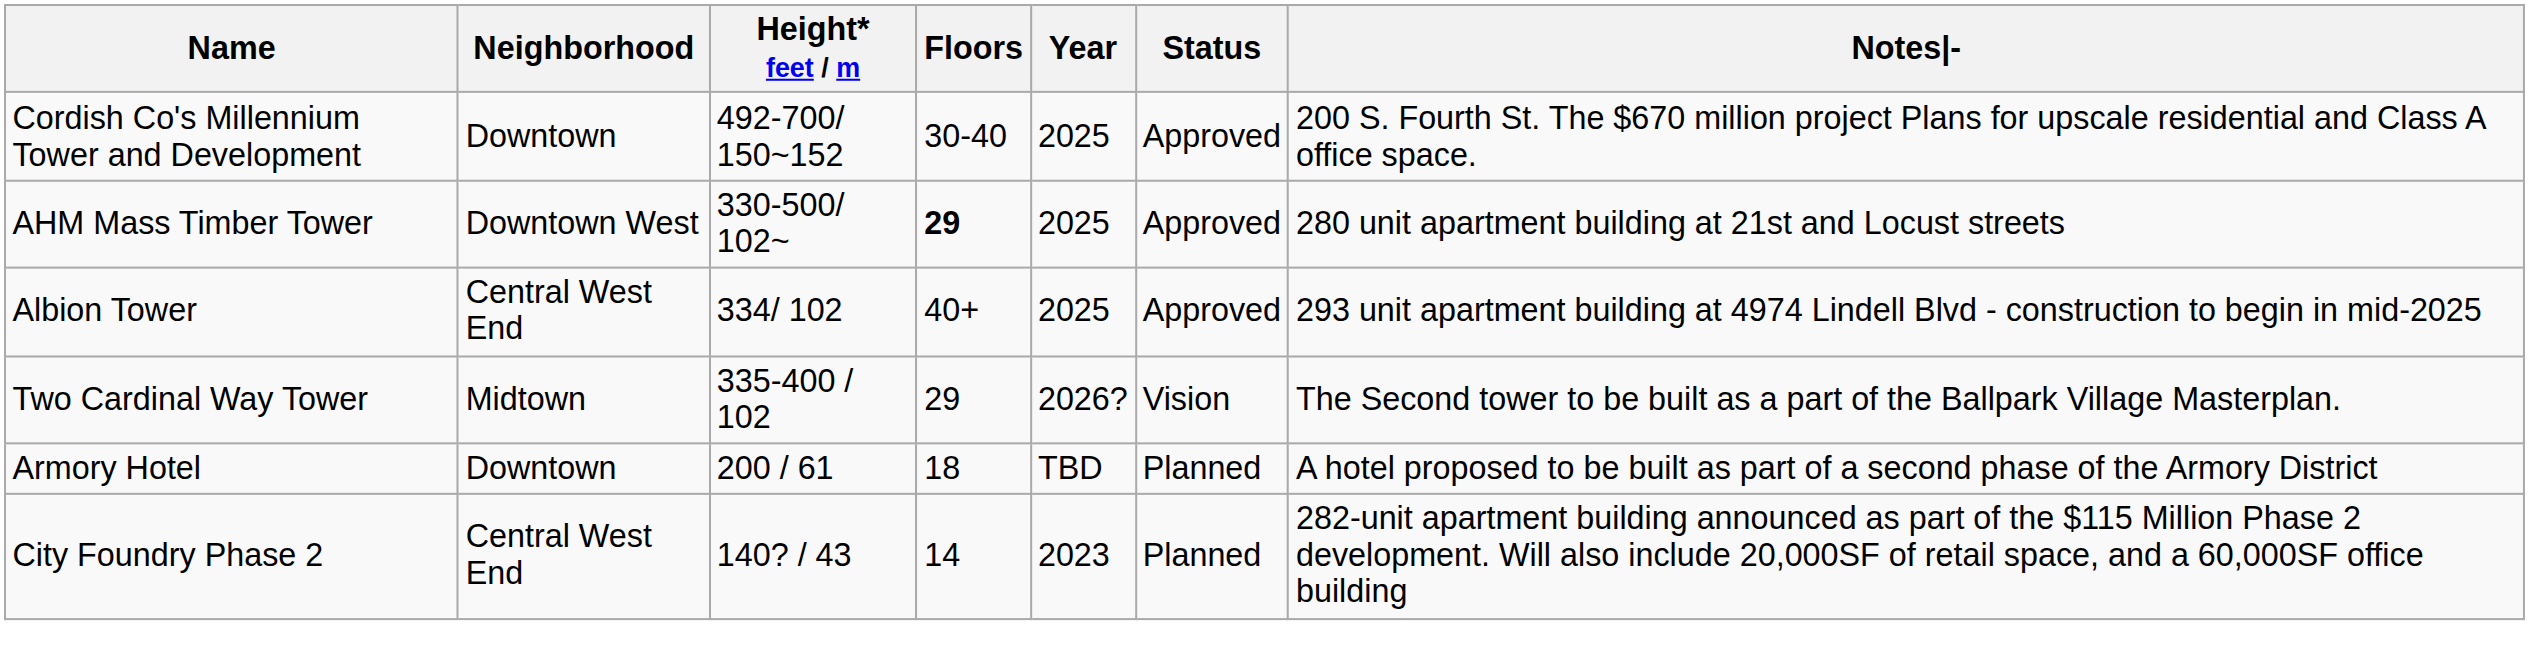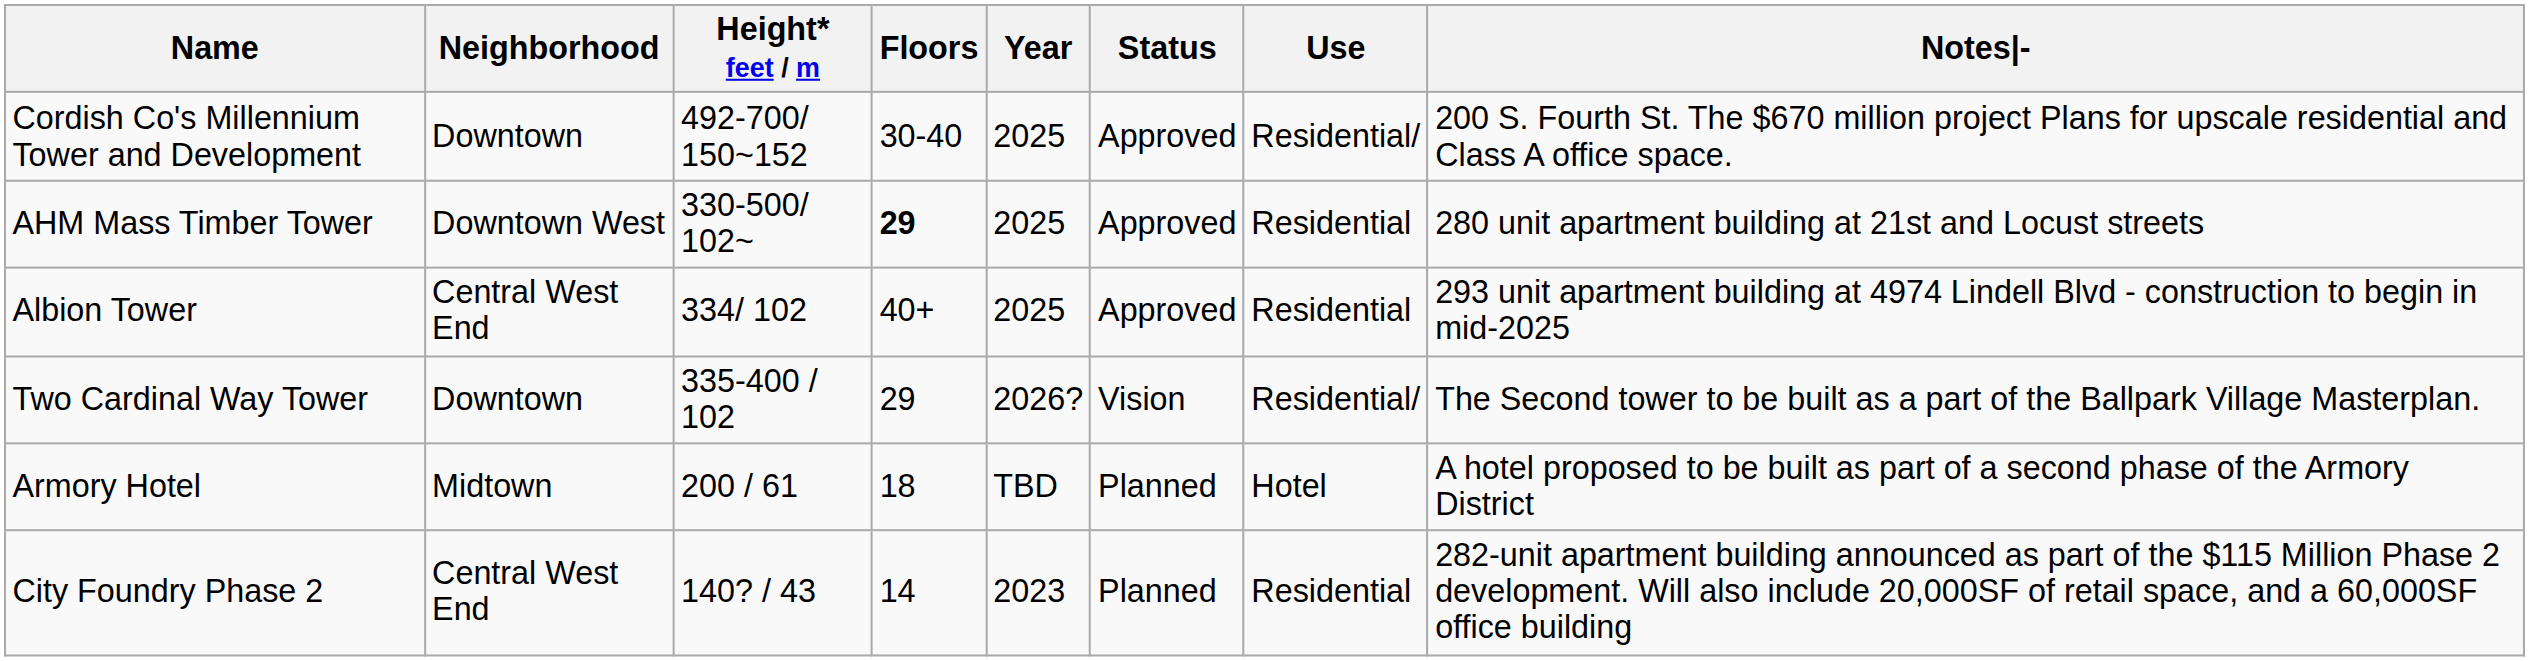 <table class="wikitable sortable">
 <tr>
 <th>Name</th>
 <th>Neighborhood</th>
 <th>Height*<br><small><a href='#'>feet</a> / <a href='#'>m</a></small></th>
 <th>Floors</th>
 <th>Year</th>
 <th>Status</th>
+<th>Use</th>
 <th class="unsortable">Notes|-</th>
 </tr>
 <tr>
 <td>Cordish Co's Millennium Tower and Development</td>
 <td>Downtown</td>
 <td>492-700/ 150~152</td>
 <td>30-40</td>
 <td>2025</td>
 <td>Approved</td>
+<td>Residential/</td>
 <td>200 S. Fourth St. The $670 million project Plans for upscale residential and Class A office space.</td>
 </tr>
 <tr>
 <td>AHM Mass Timber Tower</td>
 <td>Downtown West</td>
 <td>330-500/ 102~</td>
 <td><strong>29</strong></td>
 <td>2025</td>
 <td>Approved</td>
+<td>Residential</td>
 <td>280 unit apartment building at 21st and Locust streets</td>
 </tr>
 <tr>
 <td>Albion Tower</td>
 <td>Central West End</td>
 <td>334/ 102</td>
 <td>40+</td>
 <td>2025</td>
 <td>Approved</td>
+<td>Residential</td>
 <td>293 unit apartment building at 4974 Lindell Blvd - construction to begin in mid-2025</td>
 </tr>
 <tr>
 <td>Two Cardinal Way Tower</td>
-<td>Midtown</td>
+<td>Downtown</td>
 <td>335-400 / 102</td>
 <td>29</td>
 <td>2026?</td>
 <td>Vision</td>
+<td>Residential/</td>
 <td>The Second tower to be built as a part of the Ballpark Village Masterplan.</td>
 </tr>
 <tr>
 <td>Armory Hotel</td>
-<td>Downtown</td>
+<td>Midtown</td>
 <td>200 / 61</td>
 <td>18</td>
 <td>TBD</td>
 <td>Planned</td>
+<td>Hotel</td>
 <td>A hotel proposed to be built as part of a second phase of the Armory District</td>
 </tr>
 <tr>
 <td>City Foundry Phase 2</td>
 <td>Central West End</td>
 <td>140? / 43</td>
 <td>14</td>
 <td>2023</td>
 <td>Planned</td>
+<td>Residential</td>
 <td>282-unit apartment building announced as part of the $115 Million Phase 2 development. Will also include 20,000SF of retail space, and a 60,000SF office building</td>
 </tr>
 </table>
